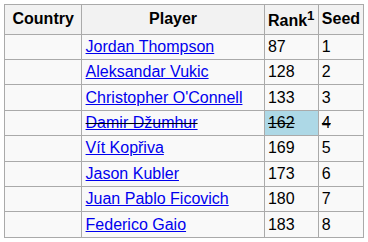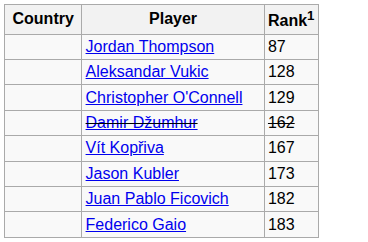 <table class="sortable wikitable">
 <tr>
 <th width="70">Country</th>
 <th width="175">Player</th>
 <th>Rank<sup>1</sup></th>
-<th>Seed</th>
 </tr>
 <tr>
 <td></td>
 <td><a href='#'>Jordan Thompson</a></td>
 <td>87</td>
-<td>1</td>
 </tr>
 <tr>
 <td></td>
 <td><a href='#'>Aleksandar Vukic</a></td>
 <td>128</td>
-<td>2</td>
 </tr>
 <tr>
 <td></td>
 <td><a href='#'>Christopher O'Connell</a></td>
-<td>133</td>
-<td>3</td>
+<td>129</td>
 </tr>
 <tr>
 <td><s></s></td>
 <td><s><a href='#'>Damir Džumhur</a></s></td>
-<td style="background: lightblue;"><s>162</s></td>
-<td><s>4</s></td>
+<td><s>162</s></td>
 </tr>
 <tr>
 <td></td>
 <td><a href='#'>Vít Kopřiva</a></td>
-<td>169</td>
-<td>5</td>
+<td>167</td>
 </tr>
 <tr>
 <td></td>
 <td><a href='#'>Jason Kubler</a></td>
 <td>173</td>
-<td>6</td>
 </tr>
 <tr>
 <td></td>
 <td><a href='#'>Juan Pablo Ficovich</a></td>
-<td>180</td>
-<td>7</td>
+<td>182</td>
 </tr>
 <tr>
 <td></td>
 <td><a href='#'>Federico Gaio</a></td>
 <td>183</td>
-<td>8</td>
 </tr>
 </table>
